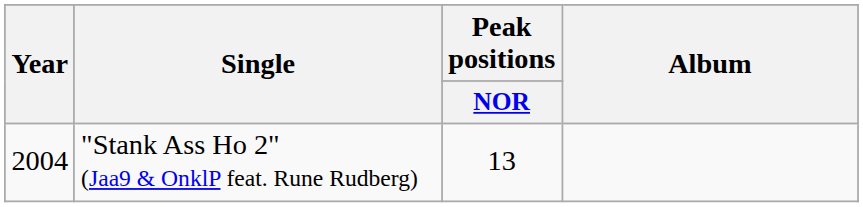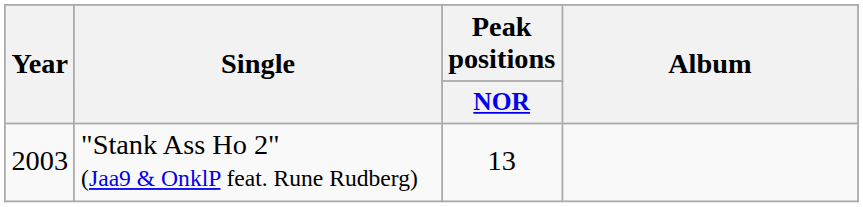 <table class="wikitable">
 <tr>
 <th align="center" rowspan="2" width="10">Year</th>
 <th align="center" rowspan="2" width="200">Single</th>
 <th align="center" colspan="1" width="20">Peak positions</th>
 <th align="center" rowspan="2" width="160">Album</th>
 </tr>
 <tr>
 <th scope="col" style="width:3em;font-size:90%;"><a href='#'>NOR</a><br></th>
 </tr>
 <tr>
-<td style="text-align:center;">2004</td>
+<td style="text-align:center;">2003</td>
 <td>"Stank Ass Ho 2" <br><small>(<a href='#'>Jaa9 & OnklP</a> feat. Rune Rudberg)</small></td>
 <td style="text-align:center;">13</td>
 <td style="text-align:center;"></td>
 </tr>
 </table>
